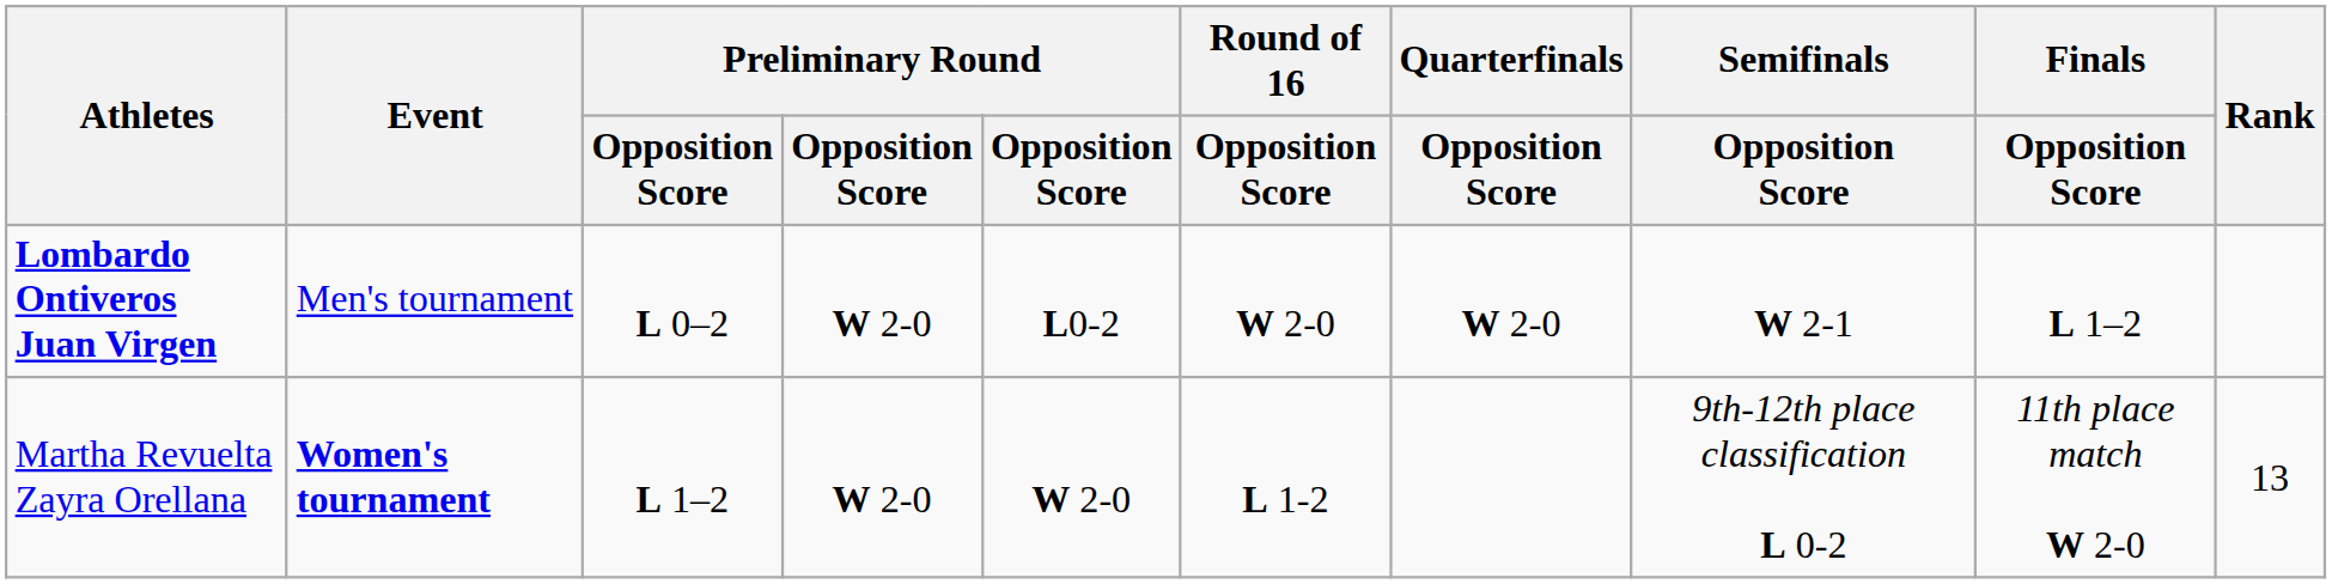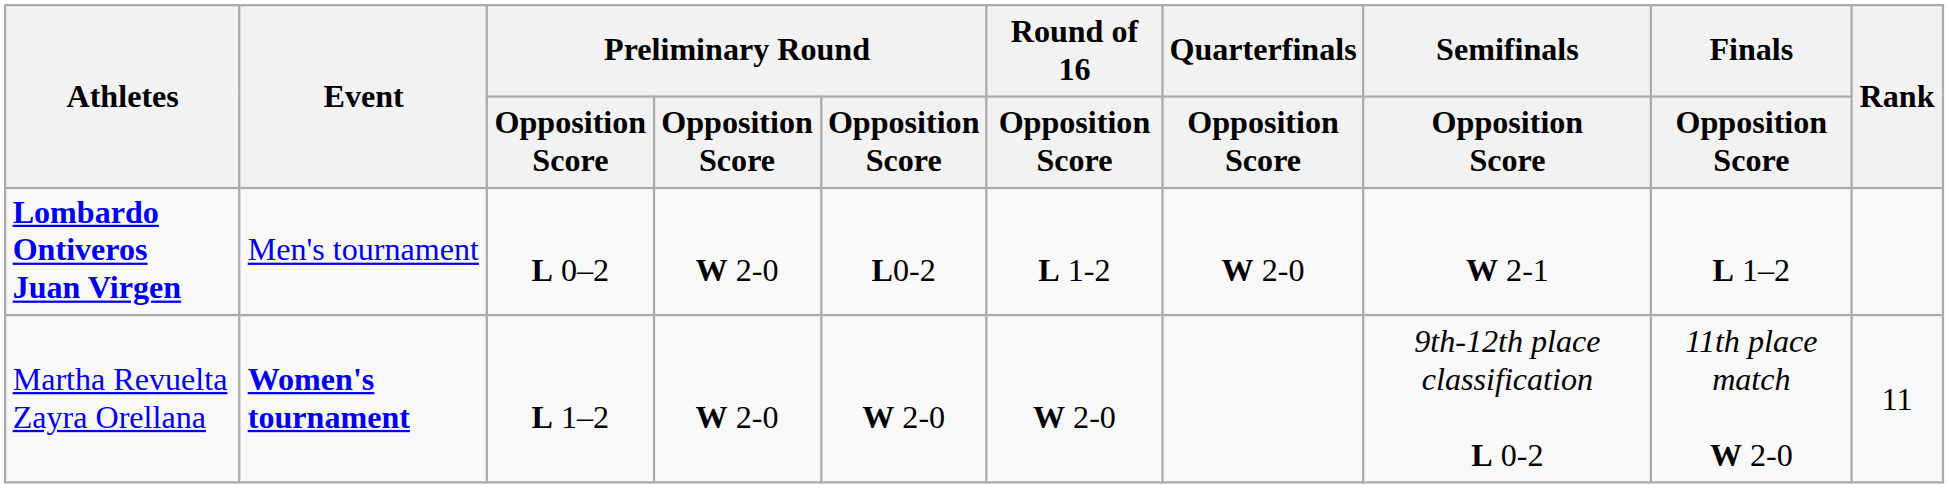 <table class="wikitable" border="1" style="font-size:90%">
 <tr>
 <th rowspan=2>Athletes</th>
 <th rowspan=2>Event</th>
 <th colspan=3>Preliminary Round</th>
 <th>Round of 16</th>
 <th>Quarterfinals</th>
 <th>Semifinals</th>
 <th>Finals</th>
 <th rowspan=2>Rank</th>
 </tr>
 <tr>
 <th>Opposition<br>Score</th>
 <th>Opposition<br>Score</th>
 <th>Opposition<br>Score</th>
 <th>Opposition<br>Score</th>
 <th>Opposition<br>Score</th>
 <th>Opposition<br>Score</th>
 <th>Opposition<br>Score</th>
 </tr>
 <tr align=center>
 <td align=left><strong><a href='#'>Lombardo Ontiveros</a><br><a href='#'>Juan Virgen</a></strong></td>
 <td align=left><a href='#'>Men's tournament</a></td>
 <td><br><strong>L</strong> 0–2</td>
 <td><br><strong>W</strong> 2-0</td>
 <td><br><strong>L</strong>0-2</td>
-<td><br><strong>W</strong> 2-0</td>
+<td><br><strong>L</strong> 1-2</td>
 <td><br><strong>W</strong> 2-0</td>
 <td><br><strong>W</strong> 2-1</td>
 <td><br><strong>L</strong> 1–2</td>
 <td></td>
 </tr>
 <tr align=center>
 <td align=left><a href='#'>Martha Revuelta</a><br><a href='#'>Zayra Orellana</a></td>
 <td align=left><strong><a href='#'>Women's tournament</a></strong></td>
 <td><br><strong>L</strong> 1–2</td>
 <td><br><strong>W</strong> 2-0</td>
 <td><br><strong>W</strong> 2-0</td>
-<td><br><strong>L</strong> 1-2</td>
+<td><br><strong>W</strong> 2-0</td>
 <td></td>
 <td><em>9th-12th place classification</em><br><br><strong>L</strong> 0-2</td>
 <td><em>11th place match</em><br><br><strong>W</strong> 2-0</td>
-<td>13</td>
+<td>11</td>
 </tr>
 </table>
